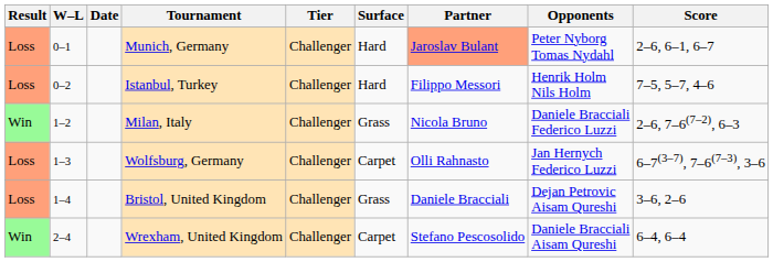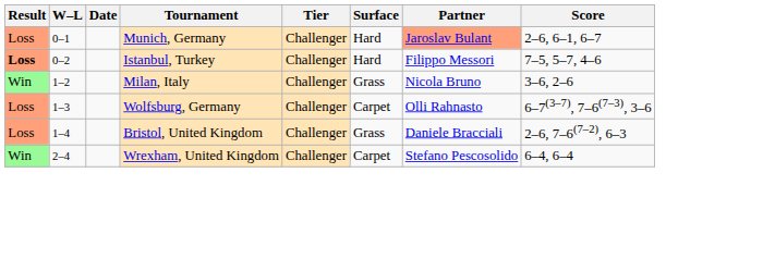 <table class="sortable wikitable">
 <tr>
 <th>Result</th>
 <th class="unsortable">W–L</th>
 <th>Date</th>
 <th>Tournament</th>
 <th>Tier</th>
 <th>Surface</th>
 <th>Partner</th>
-<th>Opponents</th>
 <th class="unsortable">Score</th>
 </tr>
 <tr>
 <td style="background:#ffa07a;">Loss</td>
 <td><small>0–1</small></td>
 <td></td>
 <td style="background:moccasin;"><a href='#'>Munich</a>, Germany</td>
 <td style="background:moccasin;">Challenger</td>
 <td>Hard</td>
 <td style="background: lightsalmon;"> <a href='#'>Jaroslav Bulant</a></td>
-<td> <a href='#'>Peter Nyborg</a> <br>  <a href='#'>Tomas Nydahl</a></td>
 <td>2–6, 6–1, 6–7</td>
 </tr>
 <tr>
-<td style="background:#ffa07a;">Loss</td>
+<td style="background:#ffa07a;"><strong>Loss</strong></td>
 <td><small>0–2</small></td>
 <td></td>
 <td style="background:moccasin;"><a href='#'>Istanbul</a>, Turkey</td>
 <td style="background:moccasin;">Challenger</td>
 <td>Hard</td>
 <td> <a href='#'>Filippo Messori</a></td>
-<td> <a href='#'>Henrik Holm</a> <br>  <a href='#'>Nils Holm</a></td>
 <td>7–5, 5–7, 4–6</td>
 </tr>
 <tr>
 <td style="background:#98fb98;">Win</td>
 <td><small>1–2</small></td>
 <td></td>
 <td style="background:moccasin;"><a href='#'>Milan</a>, Italy</td>
 <td style="background:moccasin;">Challenger</td>
 <td>Grass</td>
 <td> <a href='#'>Nicola Bruno</a></td>
-<td> <a href='#'>Daniele Bracciali</a> <br>  <a href='#'>Federico Luzzi</a></td>
-<td>2–6, 7–6<sup>(7–2)</sup>, 6–3</td>
+<td>3–6, 2–6</td>
 </tr>
 <tr>
 <td style="background:#ffa07a;">Loss</td>
 <td><small>1–3</small></td>
 <td></td>
 <td style="background:moccasin;"><a href='#'>Wolfsburg</a>, Germany</td>
 <td style="background:moccasin;">Challenger</td>
 <td>Carpet</td>
 <td> <a href='#'>Olli Rahnasto</a></td>
-<td> <a href='#'>Jan Hernych</a> <br>  <a href='#'>Federico Luzzi</a></td>
 <td>6–7<sup>(3–7)</sup>, 7–6<sup>(7–3)</sup>, 3–6</td>
 </tr>
 <tr>
 <td style="background:#ffa07a;">Loss</td>
 <td><small>1–4</small></td>
 <td></td>
 <td style="background:moccasin;"><a href='#'>Bristol</a>, United Kingdom</td>
 <td style="background:moccasin;">Challenger</td>
 <td>Grass</td>
 <td> <a href='#'>Daniele Bracciali</a></td>
-<td> <a href='#'>Dejan Petrovic</a> <br>  <a href='#'>Aisam Qureshi</a></td>
-<td>3–6, 2–6</td>
+<td>2–6, 7–6<sup>(7–2)</sup>, 6–3</td>
 </tr>
 <tr>
 <td style="background:#98fb98;">Win</td>
 <td><small>2–4</small></td>
 <td></td>
 <td style="background:moccasin;"><a href='#'>Wrexham</a>, United Kingdom</td>
 <td style="background:moccasin;">Challenger</td>
 <td>Carpet</td>
 <td> <a href='#'>Stefano Pescosolido</a></td>
-<td> <a href='#'>Daniele Bracciali</a> <br>  <a href='#'>Aisam Qureshi</a></td>
 <td>6–4, 6–4</td>
 </tr>
 </table>
